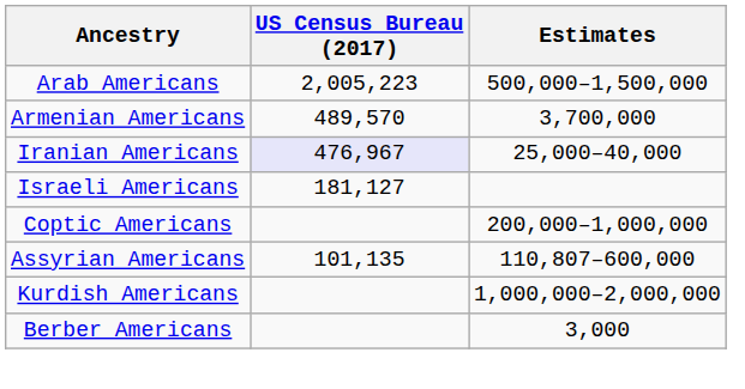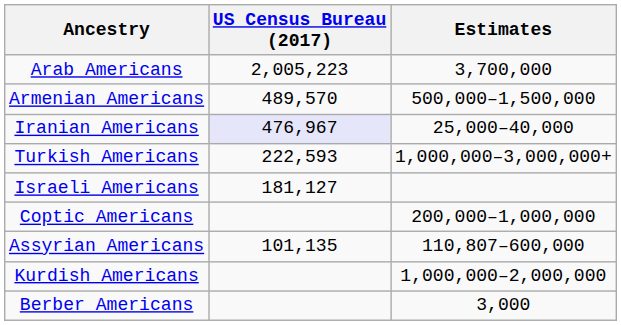 <table class="wikitable sortable" style="text-align:center;">
 <tr>
 <th>Ancestry</th>
 <th><a href='#'>US Census Bureau</a><br> (2017)</th>
 <th>Estimates</th>
 </tr>
 <tr>
 <td><a href='#'>Arab Americans</a></td>
 <td>2,005,223</td>
-<td>500,000–1,500,000</td>
+<td>3,700,000</td>
 </tr>
 <tr>
 <td><a href='#'>Armenian Americans</a></td>
 <td>489,570</td>
-<td>3,700,000</td>
+<td>500,000–1,500,000</td>
 </tr>
 <tr>
 <td><a href='#'>Iranian Americans</a></td>
 <td style="background: lavender;">476,967</td>
 <td>25,000–40,000</td>
+</tr>
+<tr>
+<td><a href='#'>Turkish Americans</a></td>
+<td>222,593</td>
+<td>1,000,000–3,000,000+</td>
 </tr>
 <tr>
 <td><a href='#'>Israeli Americans</a></td>
 <td>181,127</td>
 <td></td>
 </tr>
 <tr>
 <td><a href='#'>Coptic Americans</a></td>
 <td></td>
 <td>200,000–1,000,000</td>
 </tr>
 <tr>
 <td><a href='#'>Assyrian Americans</a></td>
 <td>101,135</td>
 <td>110,807–600,000</td>
 </tr>
 <tr>
 <td><a href='#'>Kurdish Americans</a></td>
 <td></td>
 <td>1,000,000–2,000,000</td>
 </tr>
 <tr>
 <td><a href='#'>Berber Americans</a></td>
 <td></td>
 <td>3,000</td>
 </tr>
 </table>
